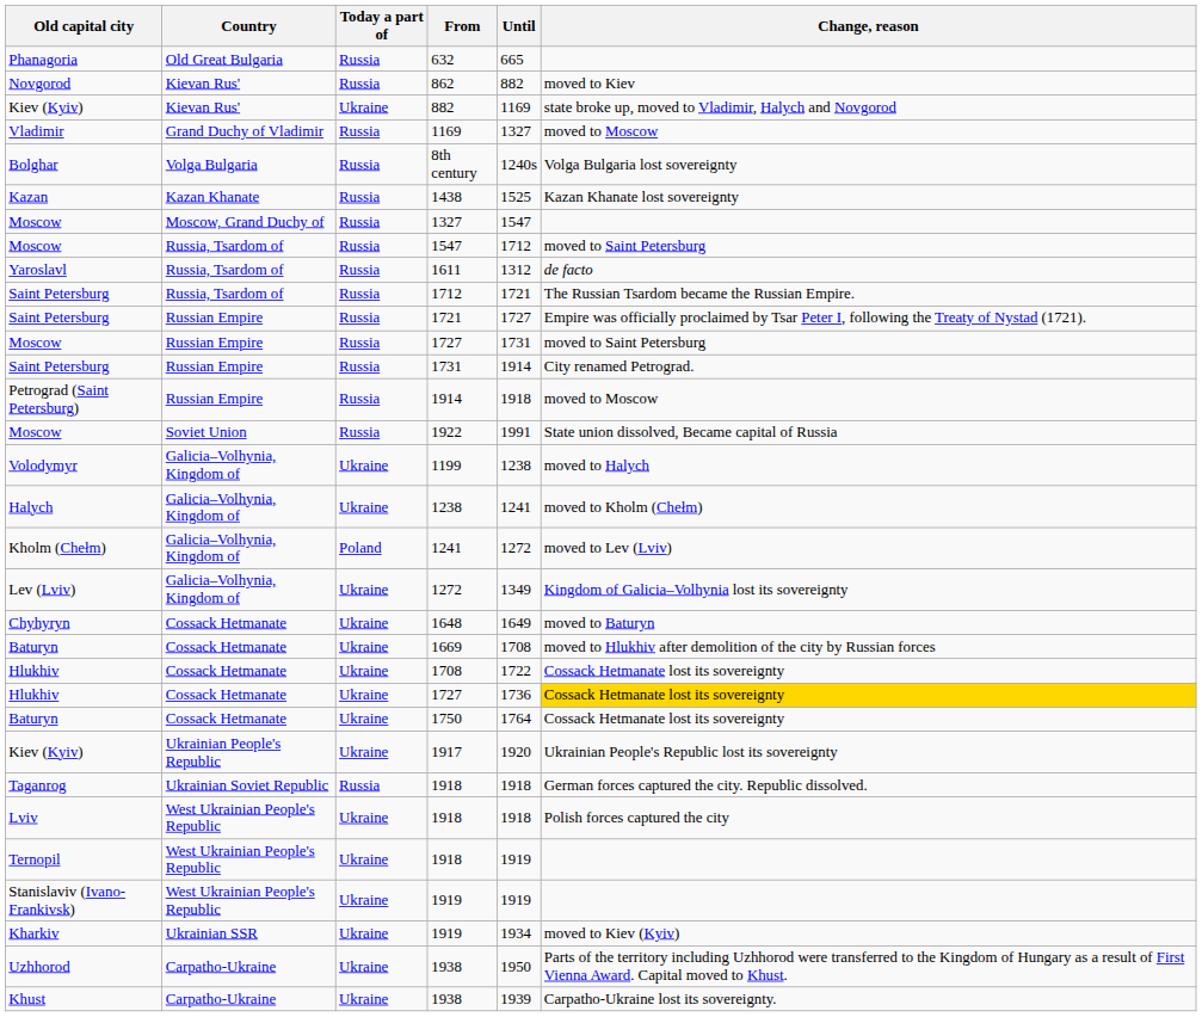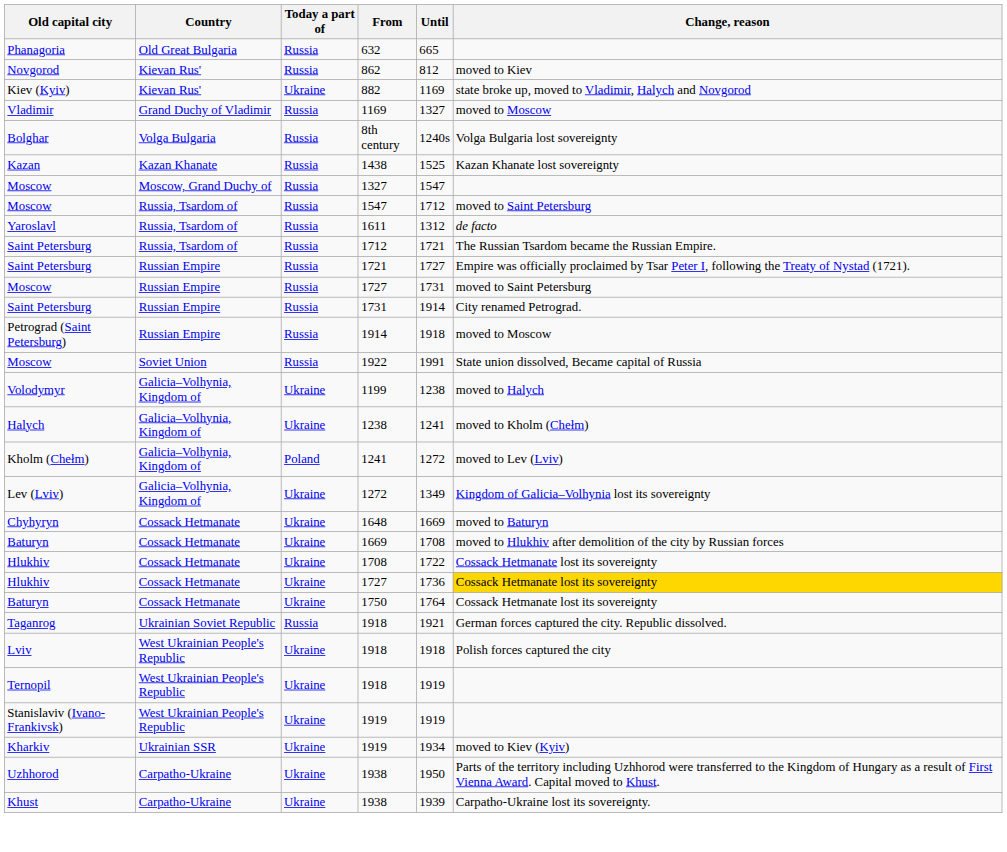 <table class="wikitable sortable">
 <tr>
 <th>Old capital city</th>
 <th>Country</th>
 <th>Today a part of</th>
 <th data-sort-type="number">From</th>
 <th data-sort-type="number">Until</th>
 <th>Change, reason</th>
 </tr>
 <tr>
 <td><a href='#'>Phanagoria</a></td>
 <td><a href='#'>Old Great Bulgaria</a></td>
 <td><a href='#'>Russia</a></td>
 <td>632</td>
 <td>665</td>
 <td></td>
 </tr>
 <tr>
 <td><a href='#'>Novgorod</a></td>
 <td><a href='#'>Kievan Rus'</a></td>
 <td><a href='#'>Russia</a></td>
 <td>862</td>
-<td>882</td>
+<td>812</td>
 <td>moved to Kiev</td>
 </tr>
 <tr>
 <td>Kiev (<a href='#'>Kyiv</a>)</td>
 <td><a href='#'>Kievan Rus'</a></td>
 <td><a href='#'>Ukraine</a></td>
 <td>882</td>
 <td>1169</td>
 <td>state broke up, moved to <a href='#'>Vladimir</a>, <a href='#'>Halych</a> and <a href='#'>Novgorod</a></td>
 </tr>
 <tr>
 <td><a href='#'>Vladimir</a></td>
 <td><a href='#'>Grand Duchy of Vladimir</a></td>
 <td><a href='#'>Russia</a></td>
 <td>1169</td>
 <td>1327</td>
 <td>moved to <a href='#'>Moscow</a></td>
 </tr>
 <tr>
 <td><a href='#'>Bolghar</a></td>
 <td><a href='#'>Volga Bulgaria</a></td>
 <td><a href='#'>Russia</a></td>
 <td data-sort-value="700">8th century</td>
 <td data-sort-value="1240">1240s</td>
 <td>Volga Bulgaria lost sovereignty</td>
 </tr>
 <tr>
 <td><a href='#'>Kazan</a></td>
 <td><a href='#'>Kazan Khanate</a></td>
 <td><a href='#'>Russia</a></td>
 <td>1438</td>
 <td>1525</td>
 <td>Kazan Khanate lost sovereignty</td>
 </tr>
 <tr>
 <td><a href='#'>Moscow</a></td>
 <td><a href='#'>Moscow, Grand Duchy of</a></td>
 <td><a href='#'>Russia</a></td>
 <td>1327</td>
 <td>1547</td>
 <td></td>
 </tr>
 <tr>
 <td><a href='#'>Moscow</a></td>
 <td><a href='#'>Russia, Tsardom of</a></td>
 <td><a href='#'>Russia</a></td>
 <td>1547</td>
 <td>1712</td>
 <td>moved to <a href='#'>Saint Petersburg</a></td>
 </tr>
 <tr>
 <td><a href='#'>Yaroslavl</a></td>
 <td><a href='#'>Russia, Tsardom of</a></td>
 <td><a href='#'>Russia</a></td>
 <td>1611</td>
 <td>1312</td>
 <td><em>de facto</em></td>
 </tr>
 <tr>
 <td><a href='#'>Saint Petersburg</a></td>
 <td><a href='#'>Russia, Tsardom of</a></td>
 <td><a href='#'>Russia</a></td>
 <td>1712</td>
 <td>1721</td>
 <td>The Russian Tsardom became the Russian Empire.</td>
 </tr>
 <tr>
 <td><a href='#'>Saint Petersburg</a></td>
 <td><a href='#'>Russian Empire</a></td>
 <td><a href='#'>Russia</a></td>
 <td>1721</td>
 <td>1727</td>
 <td>Empire was officially proclaimed by Tsar <a href='#'>Peter I</a>, following the <a href='#'>Treaty of Nystad</a> (1721).</td>
 </tr>
 <tr>
 <td><a href='#'>Moscow</a></td>
 <td><a href='#'>Russian Empire</a></td>
 <td><a href='#'>Russia</a></td>
 <td>1727</td>
 <td>1731</td>
 <td>moved to Saint Petersburg</td>
 </tr>
 <tr>
 <td><a href='#'>Saint Petersburg</a></td>
 <td><a href='#'>Russian Empire</a></td>
 <td><a href='#'>Russia</a></td>
 <td>1731</td>
 <td>1914</td>
 <td>City renamed Petrograd.</td>
 </tr>
 <tr>
 <td>Petrograd (<a href='#'>Saint Petersburg</a>)</td>
 <td><a href='#'>Russian Empire</a></td>
 <td><a href='#'>Russia</a></td>
 <td>1914</td>
 <td>1918</td>
 <td>moved to Moscow</td>
 </tr>
 <tr>
 <td><a href='#'>Moscow</a></td>
 <td><a href='#'>Soviet Union</a></td>
 <td><a href='#'>Russia</a></td>
 <td>1922</td>
 <td>1991</td>
 <td>State union dissolved, Became capital of Russia</td>
 </tr>
 <tr>
 <td><a href='#'>Volodymyr</a></td>
 <td><a href='#'>Galicia–Volhynia, Kingdom of</a></td>
 <td><a href='#'>Ukraine</a></td>
 <td>1199</td>
 <td>1238</td>
 <td>moved to <a href='#'>Halych</a></td>
 </tr>
 <tr>
 <td><a href='#'>Halych</a></td>
 <td><a href='#'>Galicia–Volhynia, Kingdom of</a></td>
 <td><a href='#'>Ukraine</a></td>
 <td>1238</td>
 <td>1241</td>
 <td>moved to Kholm (<a href='#'>Chełm</a>)</td>
 </tr>
 <tr>
 <td>Kholm (<a href='#'>Chełm</a>)</td>
 <td><a href='#'>Galicia–Volhynia, Kingdom of</a></td>
 <td><a href='#'>Poland</a></td>
 <td>1241</td>
 <td>1272</td>
 <td>moved to Lev (<a href='#'>Lviv</a>)</td>
 </tr>
 <tr>
 <td>Lev (<a href='#'>Lviv</a>)</td>
 <td><a href='#'>Galicia–Volhynia, Kingdom of</a></td>
 <td><a href='#'>Ukraine</a></td>
 <td>1272</td>
 <td>1349</td>
 <td><a href='#'>Kingdom of Galicia–Volhynia</a> lost its sovereignty</td>
 </tr>
 <tr>
 <td><a href='#'>Chyhyryn</a></td>
 <td><a href='#'>Cossack Hetmanate</a></td>
 <td><a href='#'>Ukraine</a></td>
 <td>1648</td>
-<td>1649</td>
+<td>1669</td>
 <td>moved to <a href='#'>Baturyn</a></td>
 </tr>
 <tr>
 <td><a href='#'>Baturyn</a></td>
 <td><a href='#'>Cossack Hetmanate</a></td>
 <td><a href='#'>Ukraine</a></td>
 <td>1669</td>
 <td>1708</td>
 <td>moved to <a href='#'>Hlukhiv</a> after demolition of the city by Russian forces</td>
 </tr>
 <tr>
 <td><a href='#'>Hlukhiv</a></td>
 <td><a href='#'>Cossack Hetmanate</a></td>
 <td><a href='#'>Ukraine</a></td>
 <td>1708</td>
 <td>1722</td>
 <td><a href='#'>Cossack Hetmanate</a> lost its sovereignty</td>
 </tr>
 <tr>
 <td><a href='#'>Hlukhiv</a></td>
 <td><a href='#'>Cossack Hetmanate</a></td>
 <td><a href='#'>Ukraine</a></td>
 <td>1727</td>
 <td>1736</td>
 <td style="background: gold;">Cossack Hetmanate lost its sovereignty</td>
 </tr>
 <tr>
 <td><a href='#'>Baturyn</a></td>
 <td><a href='#'>Cossack Hetmanate</a></td>
 <td><a href='#'>Ukraine</a></td>
 <td>1750</td>
 <td>1764</td>
 <td>Cossack Hetmanate lost its sovereignty</td>
 </tr>
 <tr>
-<td>Kiev (<a href='#'>Kyiv</a>)</td>
-<td><a href='#'>Ukrainian People's Republic</a></td>
-<td><a href='#'>Ukraine</a></td>
-<td>1917</td>
-<td>1920</td>
-<td>Ukrainian People's Republic lost its sovereignty</td>
-</tr>
-<tr>
 <td><a href='#'>Taganrog</a></td>
 <td><a href='#'>Ukrainian Soviet Republic</a></td>
 <td><a href='#'>Russia</a></td>
 <td>1918</td>
-<td>1918</td>
+<td>1921</td>
 <td>German forces captured the city. Republic dissolved.</td>
 </tr>
 <tr>
 <td><a href='#'>Lviv</a></td>
 <td><a href='#'>West Ukrainian People's Republic</a></td>
 <td><a href='#'>Ukraine</a></td>
 <td>1918</td>
 <td>1918</td>
 <td>Polish forces captured the city</td>
 </tr>
 <tr>
 <td><a href='#'>Ternopil</a></td>
 <td><a href='#'>West Ukrainian People's Republic</a></td>
 <td><a href='#'>Ukraine</a></td>
 <td>1918</td>
 <td>1919</td>
 <td></td>
 </tr>
 <tr>
 <td>Stanislaviv (<a href='#'>Ivano-Frankivsk</a>)</td>
 <td><a href='#'>West Ukrainian People's Republic</a></td>
 <td><a href='#'>Ukraine</a></td>
 <td>1919</td>
 <td>1919</td>
 <td></td>
 </tr>
 <tr>
 <td><a href='#'>Kharkiv</a></td>
 <td><a href='#'>Ukrainian SSR</a></td>
 <td><a href='#'>Ukraine</a></td>
 <td>1919</td>
 <td>1934</td>
 <td>moved to Kiev (<a href='#'>Kyiv</a>)</td>
 </tr>
 <tr>
 <td><a href='#'>Uzhhorod</a></td>
 <td><a href='#'>Carpatho-Ukraine</a></td>
 <td><a href='#'>Ukraine</a></td>
 <td>1938</td>
 <td>1950</td>
 <td>Parts of the territory including Uzhhorod were transferred to the Kingdom of Hungary as a result of <a href='#'>First Vienna Award</a>. Capital moved to <a href='#'>Khust</a>.</td>
 </tr>
 <tr>
 <td><a href='#'>Khust</a></td>
 <td><a href='#'>Carpatho-Ukraine</a></td>
 <td><a href='#'>Ukraine</a></td>
 <td>1938</td>
 <td>1939</td>
 <td>Carpatho-Ukraine lost its sovereignty.</td>
 </tr>
 </table>
